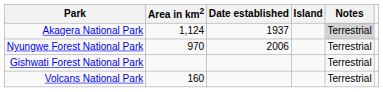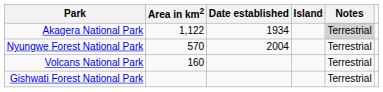 <table class="wikitable sortable" style="text-align: right;">
 <tr>
 <th>Park</th>
 <th>Area in km<sup>2</sup></th>
 <th>Date established</th>
 <th>Island</th>
 <th>Notes</th>
 </tr>
 <tr>
 <td><a href='#'>Akagera National Park</a></td>
-<td>1,124</td>
-<td>1937</td>
+<td>1,122</td>
+<td>1934</td>
 <td></td>
 <td style="background: lightgrey;">Terrestrial</td>
 <td></td>
 </tr>
 <tr>
 <td><a href='#'>Nyungwe Forest National Park</a></td>
-<td>970</td>
-<td>2006</td>
+<td>570</td>
+<td>2004</td>
+<td></td>
+<td>Terrestrial</td>
+<td></td>
+</tr>
+<tr>
+<td><a href='#'>Volcans National Park</a></td>
+<td>160</td>
+<td> </td>
 <td></td>
 <td>Terrestrial</td>
 <td></td>
 </tr>
 <tr>
 <td><a href='#'>Gishwati Forest National Park</a></td>
 <td> </td>
 <td> </td>
 <td></td>
 <td>Terrestrial</td>
 <td></td>
 </tr>
-<tr>
-<td><a href='#'>Volcans National Park</a></td>
-<td>160</td>
-<td> </td>
-<td></td>
-<td>Terrestrial</td>
-<td></td>
-</tr>
 </table>
